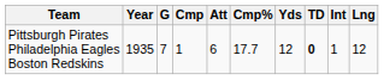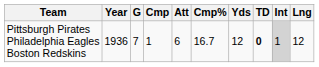 <table class="wikitable">
 <tr>
 <th>Team</th>
 <th>Year</th>
 <th>G</th>
 <th>Cmp</th>
 <th>Att</th>
 <th>Cmp%</th>
 <th>Yds</th>
 <th>TD</th>
 <th>Int</th>
 <th>Lng</th>
 </tr>
 <tr>
 <td>Pittsburgh Pirates<br>Philadelphia Eagles<br>Boston Redskins</td>
-<td>1935</td>
+<td>1936</td>
 <td>7</td>
 <td>1</td>
 <td>6</td>
-<td>17.7</td>
+<td>16.7</td>
 <td>12</td>
 <td><strong>0</strong></td>
-<td>1</td>
+<td style="background: lightgrey;">1</td>
 <td>12</td>
 </tr>
 </table>
